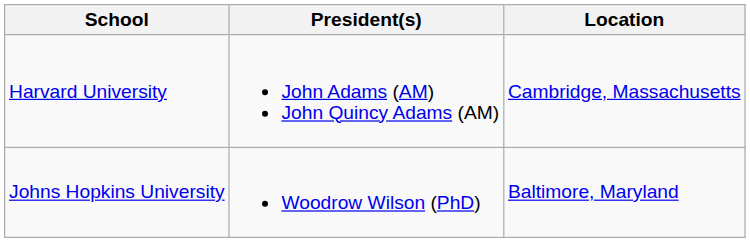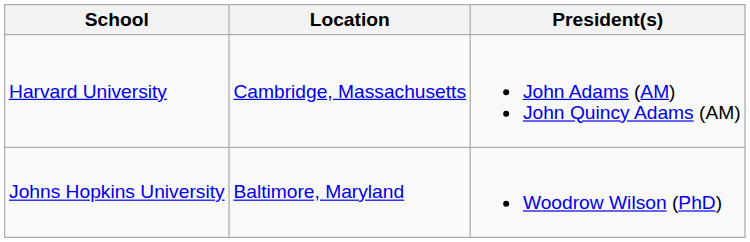 <table class="wikitable">
 <tr>
 <th>School</th>
+<th>Location</th>
 <th>President(s)</th>
-<th>Location</th>
 </tr>
 <tr>
 <td nowrap><a href='#'>Harvard University</a></td>
+<td><a href='#'>Cambridge, Massachusetts</a></td>
 <td><br><ul><li><a href='#'>John Adams</a> (<a href='#'>AM</a>)</li><li><a href='#'>John Quincy Adams</a> (AM)</li></ul></td>
-<td><a href='#'>Cambridge, Massachusetts</a></td>
 </tr>
 <tr>
 <td nowrap><a href='#'>Johns Hopkins University</a></td>
+<td><a href='#'>Baltimore, Maryland</a></td>
 <td><br><ul><li><a href='#'>Woodrow Wilson</a> (<a href='#'>PhD</a>)</li></ul></td>
-<td><a href='#'>Baltimore, Maryland</a></td>
 </tr>
 </table>
